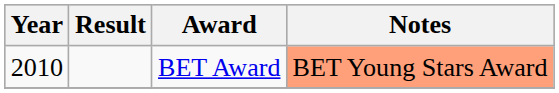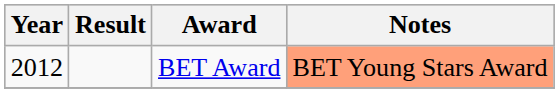 <table class="wikitable">
 <tr>
 <th>Year</th>
 <th>Result</th>
 <th>Award</th>
 <th>Notes</th>
 </tr>
 <tr>
-<td>2010</td>
+<td>2012</td>
 <td></td>
 <td><a href='#'>BET Award</a></td>
 <td style="background: lightsalmon;">BET Young Stars Award</td>
 </tr>
 <tr>
 </tr>
 </table>
